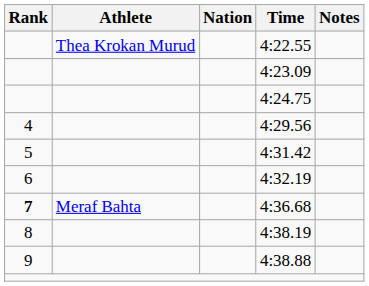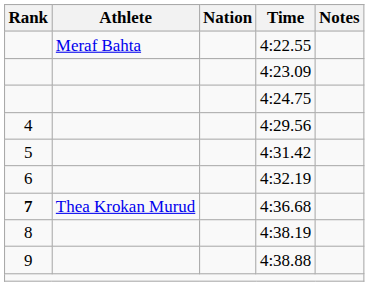 <table class="wikitable sortable" style="text-align:center;">
 <tr>
 <th scope="col" style="width: 10px;">Rank</th>
 <th scope="col">Athlete</th>
 <th scope="col">Nation</th>
 <th scope="col">Time</th>
 <th scope="col">Notes</th>
 </tr>
 <tr>
 <td></td>
-<td align="left"><a href='#'>Thea Krokan Murud</a></td>
+<td align="left"><a href='#'>Meraf Bahta</a></td>
 <td align="left"></td>
 <td>4:22.55</td>
 <td></td>
 </tr>
 <tr>
 <td></td>
 <td align="left"></td>
 <td align="left"></td>
 <td>4:23.09</td>
 <td></td>
 </tr>
 <tr>
 <td></td>
 <td align="left"></td>
 <td align="left"></td>
 <td>4:24.75</td>
 <td></td>
 </tr>
 <tr>
 <td>4</td>
 <td align="left"></td>
 <td align="left"></td>
 <td>4:29.56</td>
 <td></td>
 </tr>
 <tr>
 <td>5</td>
 <td align="left"></td>
 <td align="left"></td>
 <td>4:31.42</td>
 <td></td>
 </tr>
 <tr>
 <td>6</td>
 <td align="left"></td>
 <td align="left"></td>
 <td>4:32.19</td>
 <td></td>
 </tr>
 <tr>
 <td><strong>7</strong></td>
-<td align="left"><a href='#'>Meraf Bahta</a></td>
+<td align="left"><a href='#'>Thea Krokan Murud</a></td>
 <td align="left"></td>
 <td>4:36.68</td>
 <td></td>
 </tr>
 <tr>
 <td>8</td>
 <td align="left"></td>
 <td align="left"></td>
 <td>4:38.19</td>
 <td></td>
 </tr>
 <tr>
 <td>9</td>
 <td align="left"></td>
 <td align="left"></td>
 <td>4:38.88</td>
 <td></td>
 </tr>
 <tr class="sortbottom">
 <td colspan="5"></td>
 </tr>
 </table>
